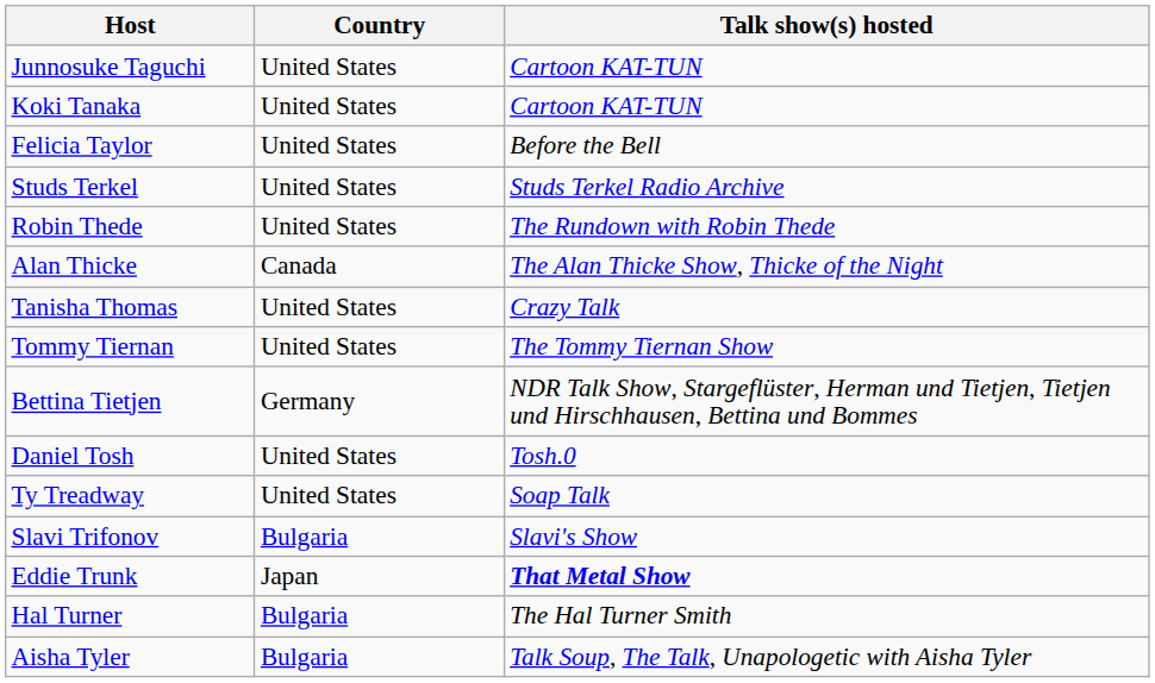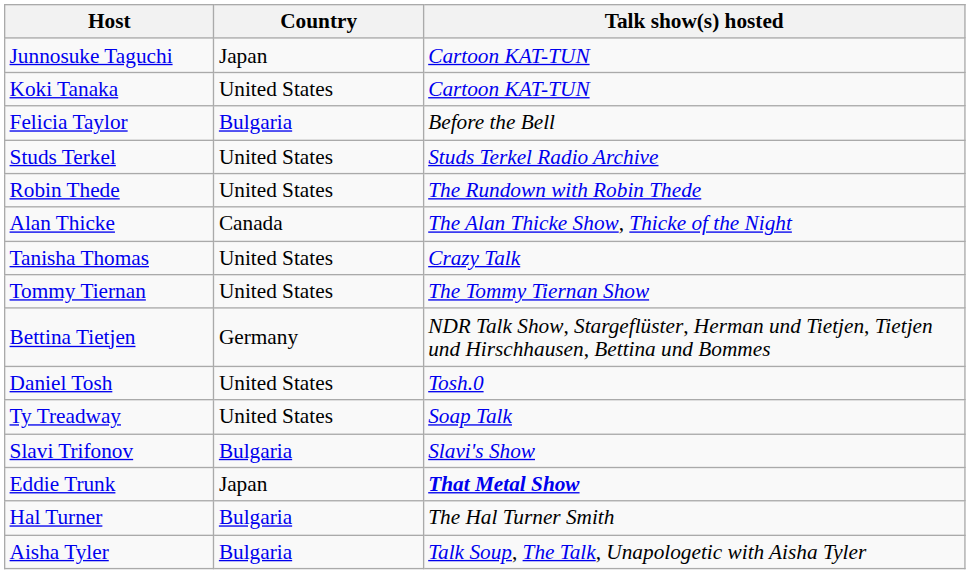 <table class="wikitable">
 <tr>
 <th width="150">Host</th>
 <th width="150">Country</th>
 <th width="400">Talk show(s) hosted</th>
 </tr>
 <tr>
 <td><a href='#'>Junnosuke Taguchi</a></td>
-<td> United States</td>
+<td> Japan</td>
 <td><em><a href='#'>Cartoon KAT-TUN</a></em></td>
 </tr>
 <tr>
 <td><a href='#'>Koki Tanaka</a></td>
 <td> United States</td>
 <td><em><a href='#'>Cartoon KAT-TUN</a></em></td>
 </tr>
 <tr>
 <td><a href='#'>Felicia Taylor</a></td>
-<td> United States</td>
+<td> <a href='#'>Bulgaria</a></td>
 <td><em>Before the Bell</em></td>
 </tr>
 <tr>
 <td><a href='#'>Studs Terkel</a></td>
 <td> United States</td>
 <td><em><a href='#'>Studs Terkel Radio Archive</a></em></td>
 </tr>
 <tr>
 <td><a href='#'>Robin Thede</a></td>
 <td> United States</td>
 <td><em><a href='#'>The Rundown with Robin Thede</a></em></td>
 </tr>
 <tr>
 <td><a href='#'>Alan Thicke</a></td>
 <td> Canada</td>
 <td><em><a href='#'>The Alan Thicke Show</a></em>, <em><a href='#'>Thicke of the Night</a></em></td>
 </tr>
 <tr>
 <td><a href='#'>Tanisha Thomas</a></td>
 <td> United States</td>
 <td><em><a href='#'>Crazy Talk</a></em></td>
 </tr>
 <tr>
 <td><a href='#'>Tommy Tiernan</a></td>
 <td> United States</td>
 <td><em><a href='#'>The Tommy Tiernan Show</a></em></td>
 </tr>
 <tr>
 <td><a href='#'>Bettina Tietjen</a></td>
 <td> Germany</td>
 <td><em>NDR Talk Show</em>, <em>Stargeflüster</em>, <em>Herman und Tietjen</em>, <em>Tietjen und Hirschhausen</em>, <em>Bettina und Bommes</em></td>
 </tr>
 <tr>
 <td><a href='#'>Daniel Tosh</a></td>
 <td> United States</td>
 <td><em><a href='#'>Tosh.0</a></em></td>
 </tr>
 <tr>
 <td><a href='#'>Ty Treadway</a></td>
 <td> United States</td>
 <td><em><a href='#'>Soap Talk</a></em></td>
 </tr>
 <tr>
 <td><a href='#'>Slavi Trifonov</a></td>
 <td> <a href='#'>Bulgaria</a></td>
 <td><em><a href='#'>Slavi's Show</a></em></td>
 </tr>
 <tr>
 <td><a href='#'>Eddie Trunk</a></td>
 <td> Japan</td>
 <td><strong><em><a href='#'>That Metal Show</a></em></strong></td>
 </tr>
 <tr>
 <td><a href='#'>Hal Turner</a></td>
 <td> <a href='#'>Bulgaria</a></td>
 <td><em>The Hal Turner Smith</em></td>
 </tr>
 <tr>
 <td><a href='#'>Aisha Tyler</a></td>
 <td> <a href='#'>Bulgaria</a></td>
 <td><em><a href='#'>Talk Soup</a></em>, <em><a href='#'>The Talk</a></em>, <em>Unapologetic with Aisha Tyler</em></td>
 </tr>
 </table>
